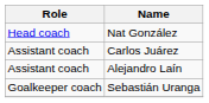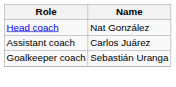 <table class="wikitable">
 <tr>
 <th>Role</th>
 <th>Name</th>
 </tr>
 <tr>
 <td><a href='#'>Head coach</a></td>
 <td> Nat González</td>
 </tr>
 <tr>
 <td>Assistant coach</td>
 <td> Carlos Juárez</td>
 </tr>
 <tr>
-<td>Assistant coach</td>
-<td> Alejandro Laín</td>
-</tr>
-<tr>
 <td>Goalkeeper coach</td>
 <td> Sebastián Uranga</td>
 </tr>
 <tr>
 </tr>
 </table>
